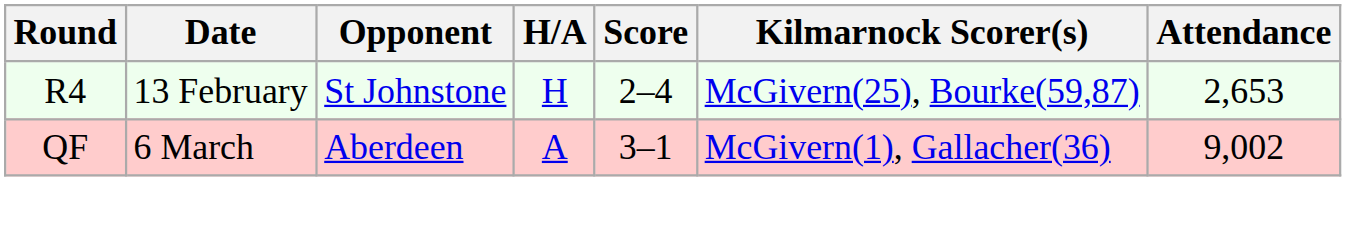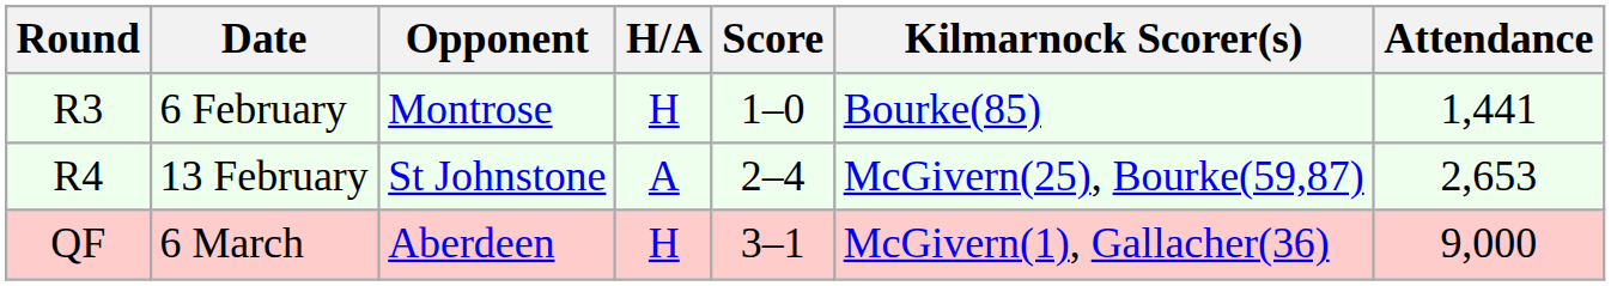 <table class="wikitable" style="text-align:center">
 <tr>
 <th>Round</th>
 <th>Date</th>
 <th>Opponent</th>
 <th>H/A</th>
 <th>Score</th>
 <th>Kilmarnock Scorer(s)</th>
 <th>Attendance</th>
 </tr>
 <tr bgcolor=#EEFFEE>
+<td>R3</td>
+<td align=left>6 February</td>
+<td align=left><a href='#'>Montrose</a></td>
+<td><a href='#'>H</a></td>
+<td>1–0</td>
+<td align=left><a href='#'>Bourke(85)</a></td>
+<td>1,441</td>
+</tr>
+<tr bgcolor=#EEFFEE>
 <td>R4</td>
 <td align=left>13 February</td>
 <td align=left><a href='#'>St Johnstone</a></td>
-<td><a href='#'>H</a></td>
+<td><a href='#'>A</a></td>
 <td>2–4</td>
 <td align=left><a href='#'>McGivern(25)</a>, <a href='#'>Bourke(59,87)</a></td>
 <td>2,653</td>
 </tr>
 <tr bgcolor=#FFCCCC>
 <td>QF</td>
 <td align=left>6 March</td>
 <td align=left><a href='#'>Aberdeen</a></td>
-<td><a href='#'>A</a></td>
+<td><a href='#'>H</a></td>
 <td>3–1</td>
 <td align=left><a href='#'>McGivern(1)</a>, <a href='#'>Gallacher(36)</a></td>
-<td>9,002</td>
+<td>9,000</td>
 </tr>
 </table>
